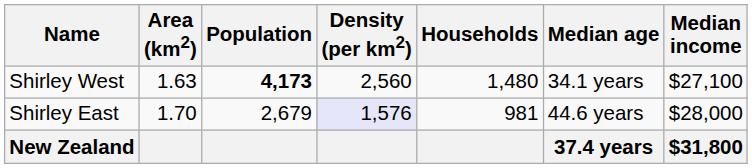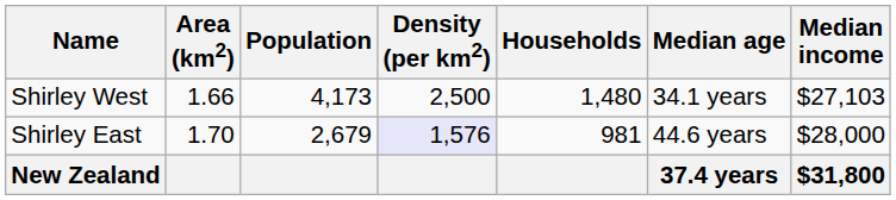 <table class="wikitable">
 <tr>
 <th>Name</th>
 <th>Area<br>(km<sup>2</sup>)</th>
 <th>Population</th>
 <th>Density<br>(per km<sup>2</sup>)</th>
 <th>Households</th>
 <th>Median age</th>
 <th>Median<br>income</th>
 </tr>
 <tr>
 <td>Shirley West</td>
-<td style="text-align:right;">1.63</td>
-<td style="text-align:right;"><strong>4,173</strong></td>
-<td style="text-align:right;">2,560</td>
+<td style="text-align:right;">1.66</td>
+<td style="text-align:right;">4,173</td>
+<td style="text-align:right;">2,500</td>
 <td style="text-align:right;">1,480</td>
 <td>34.1 years</td>
-<td>$27,100</td>
+<td>$27,103</td>
 </tr>
 <tr>
 <td>Shirley East</td>
 <td style="text-align:right;">1.70</td>
 <td style="text-align:right;">2,679</td>
 <td style="background: lavender; text-align:right;">1,576</td>
 <td style="text-align:right;">981</td>
 <td>44.6 years</td>
 <td>$28,000</td>
 </tr>
 <tr>
 <th>New Zealand</th>
 <th></th>
 <th></th>
 <th></th>
 <th></th>
 <th>37.4 years</th>
 <th style="text-align:left;">$31,800</th>
 </tr>
 </table>
